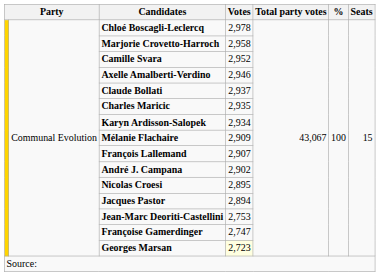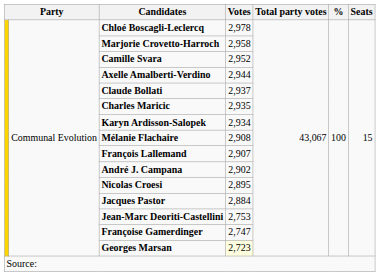 <table class="wikitable" style="text-align:right">
 <tr>
 <th colspan="2">Party</th>
 <th>Candidates</th>
 <th>Votes</th>
 <th>Total party votes</th>
 <th>%</th>
 <th>Seats</th>
 </tr>
 <tr>
 <td rowspan="15" bgcolor="#FFD500"></td>
 <td rowspan="15" align="left">Communal Evolution</td>
 <td align="left"><strong>Chloé Boscagli-Leclercq</strong></td>
 <td>2,978</td>
 <td rowspan="15">43,067</td>
 <td rowspan="15">100</td>
 <td rowspan="15">15</td>
 </tr>
 <tr>
 <td align="left"><strong>Marjorie Crovetto-Harroch</strong></td>
 <td>2,958</td>
 </tr>
 <tr>
 <td align="left"><strong>Camille Svara</strong></td>
 <td>2,952</td>
 </tr>
 <tr>
 <td align="left"><strong>Axelle Amalberti-Verdino</strong></td>
-<td>2,946</td>
+<td>2,944</td>
 </tr>
 <tr>
 <td align="left"><strong>Claude Bollati</strong></td>
 <td>2,937</td>
 </tr>
 <tr>
 <td align="left"><strong>Charles Maricic</strong></td>
 <td>2,935</td>
 </tr>
 <tr>
 <td align="left"><strong>Karyn Ardisson-Salopek</strong></td>
 <td>2,934</td>
 </tr>
 <tr>
 <td align="left"><strong>Mélanie Flachaire</strong></td>
-<td>2,909</td>
+<td>2,908</td>
 </tr>
 <tr>
 <td align="left"><strong>François Lallemand</strong></td>
 <td>2,907</td>
 </tr>
 <tr>
 <td align="left"><strong>André J. Campana</strong></td>
 <td>2,902</td>
 </tr>
 <tr>
 <td align="left"><strong>Nicolas Croesi</strong></td>
 <td>2,895</td>
 </tr>
 <tr>
 <td align="left"><strong>Jacques Pastor</strong></td>
-<td>2,894</td>
+<td>2,884</td>
 </tr>
 <tr>
 <td align="left"><strong>Jean-Marc Deoriti-Castellini</strong></td>
 <td>2,753</td>
 </tr>
 <tr>
 <td align="left"><strong>Françoise Gamerdinger</strong></td>
 <td>2,747</td>
 </tr>
 <tr>
 <td align="left"><strong>Georges Marsan</strong></td>
 <td style="background: lightyellow;">2,723</td>
 </tr>
 <tr>
 <td colspan="7" align="left">Source: </td>
 </tr>
 </table>
